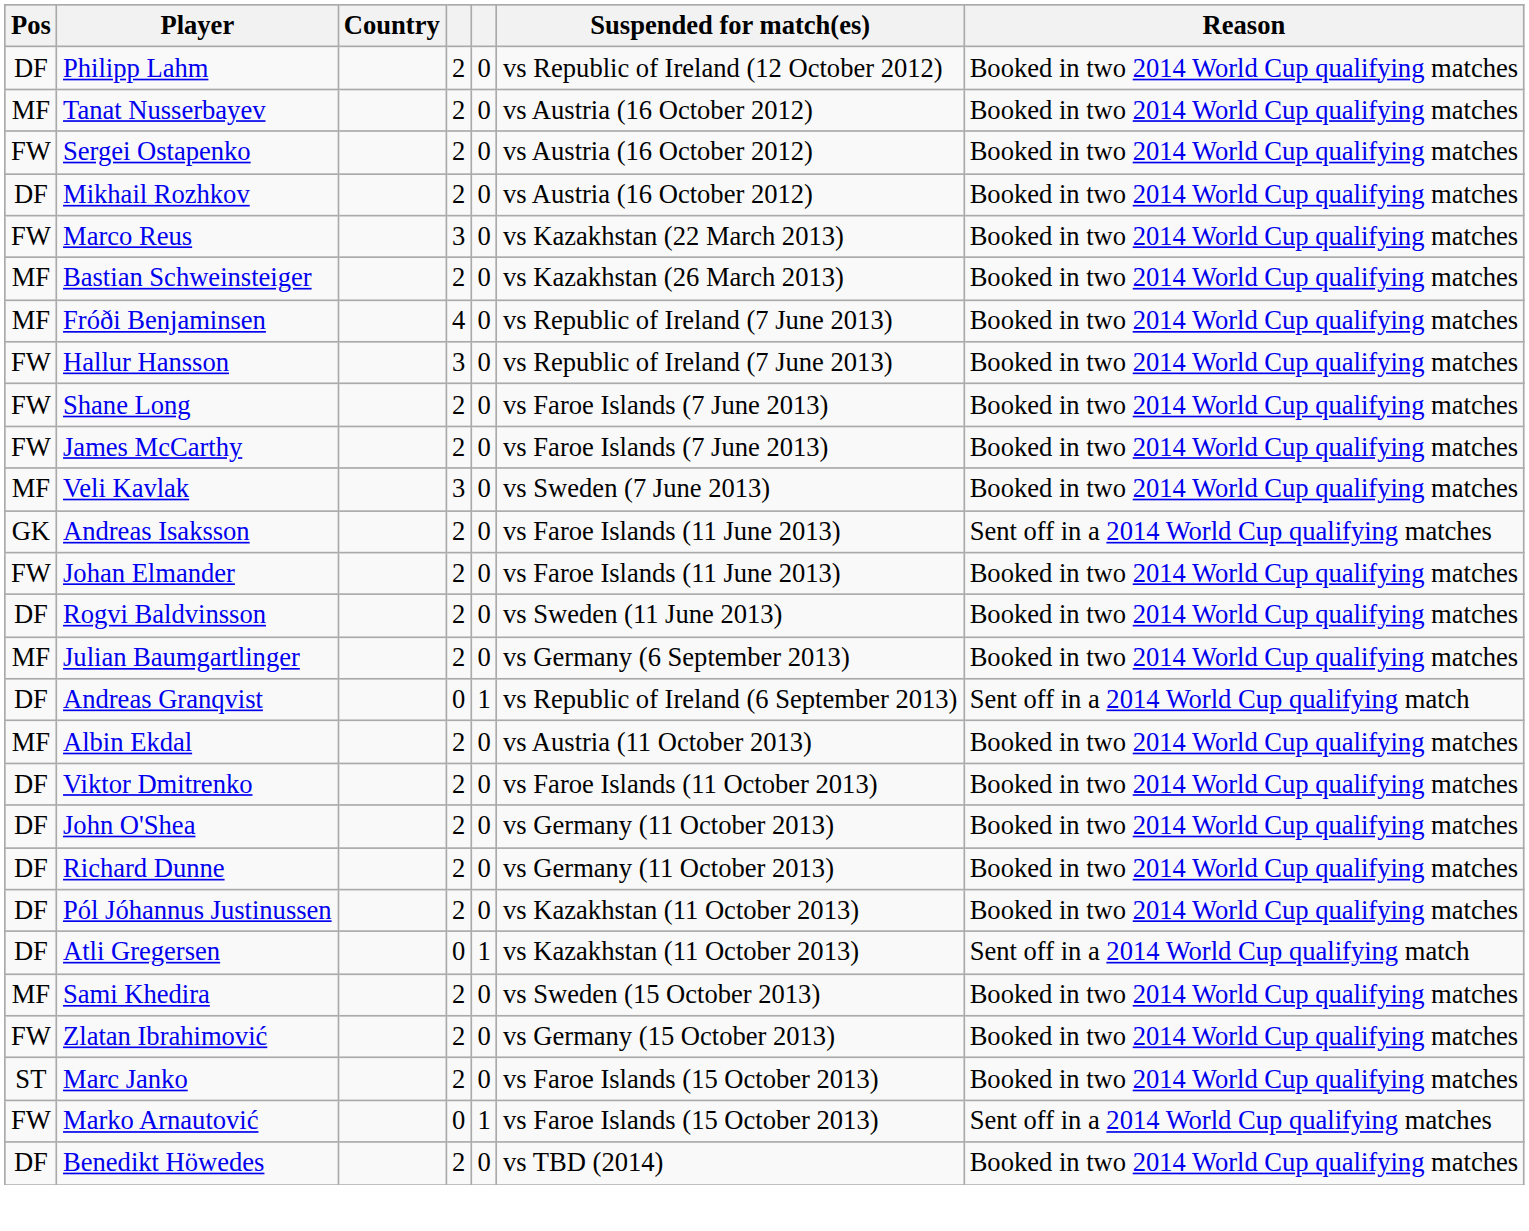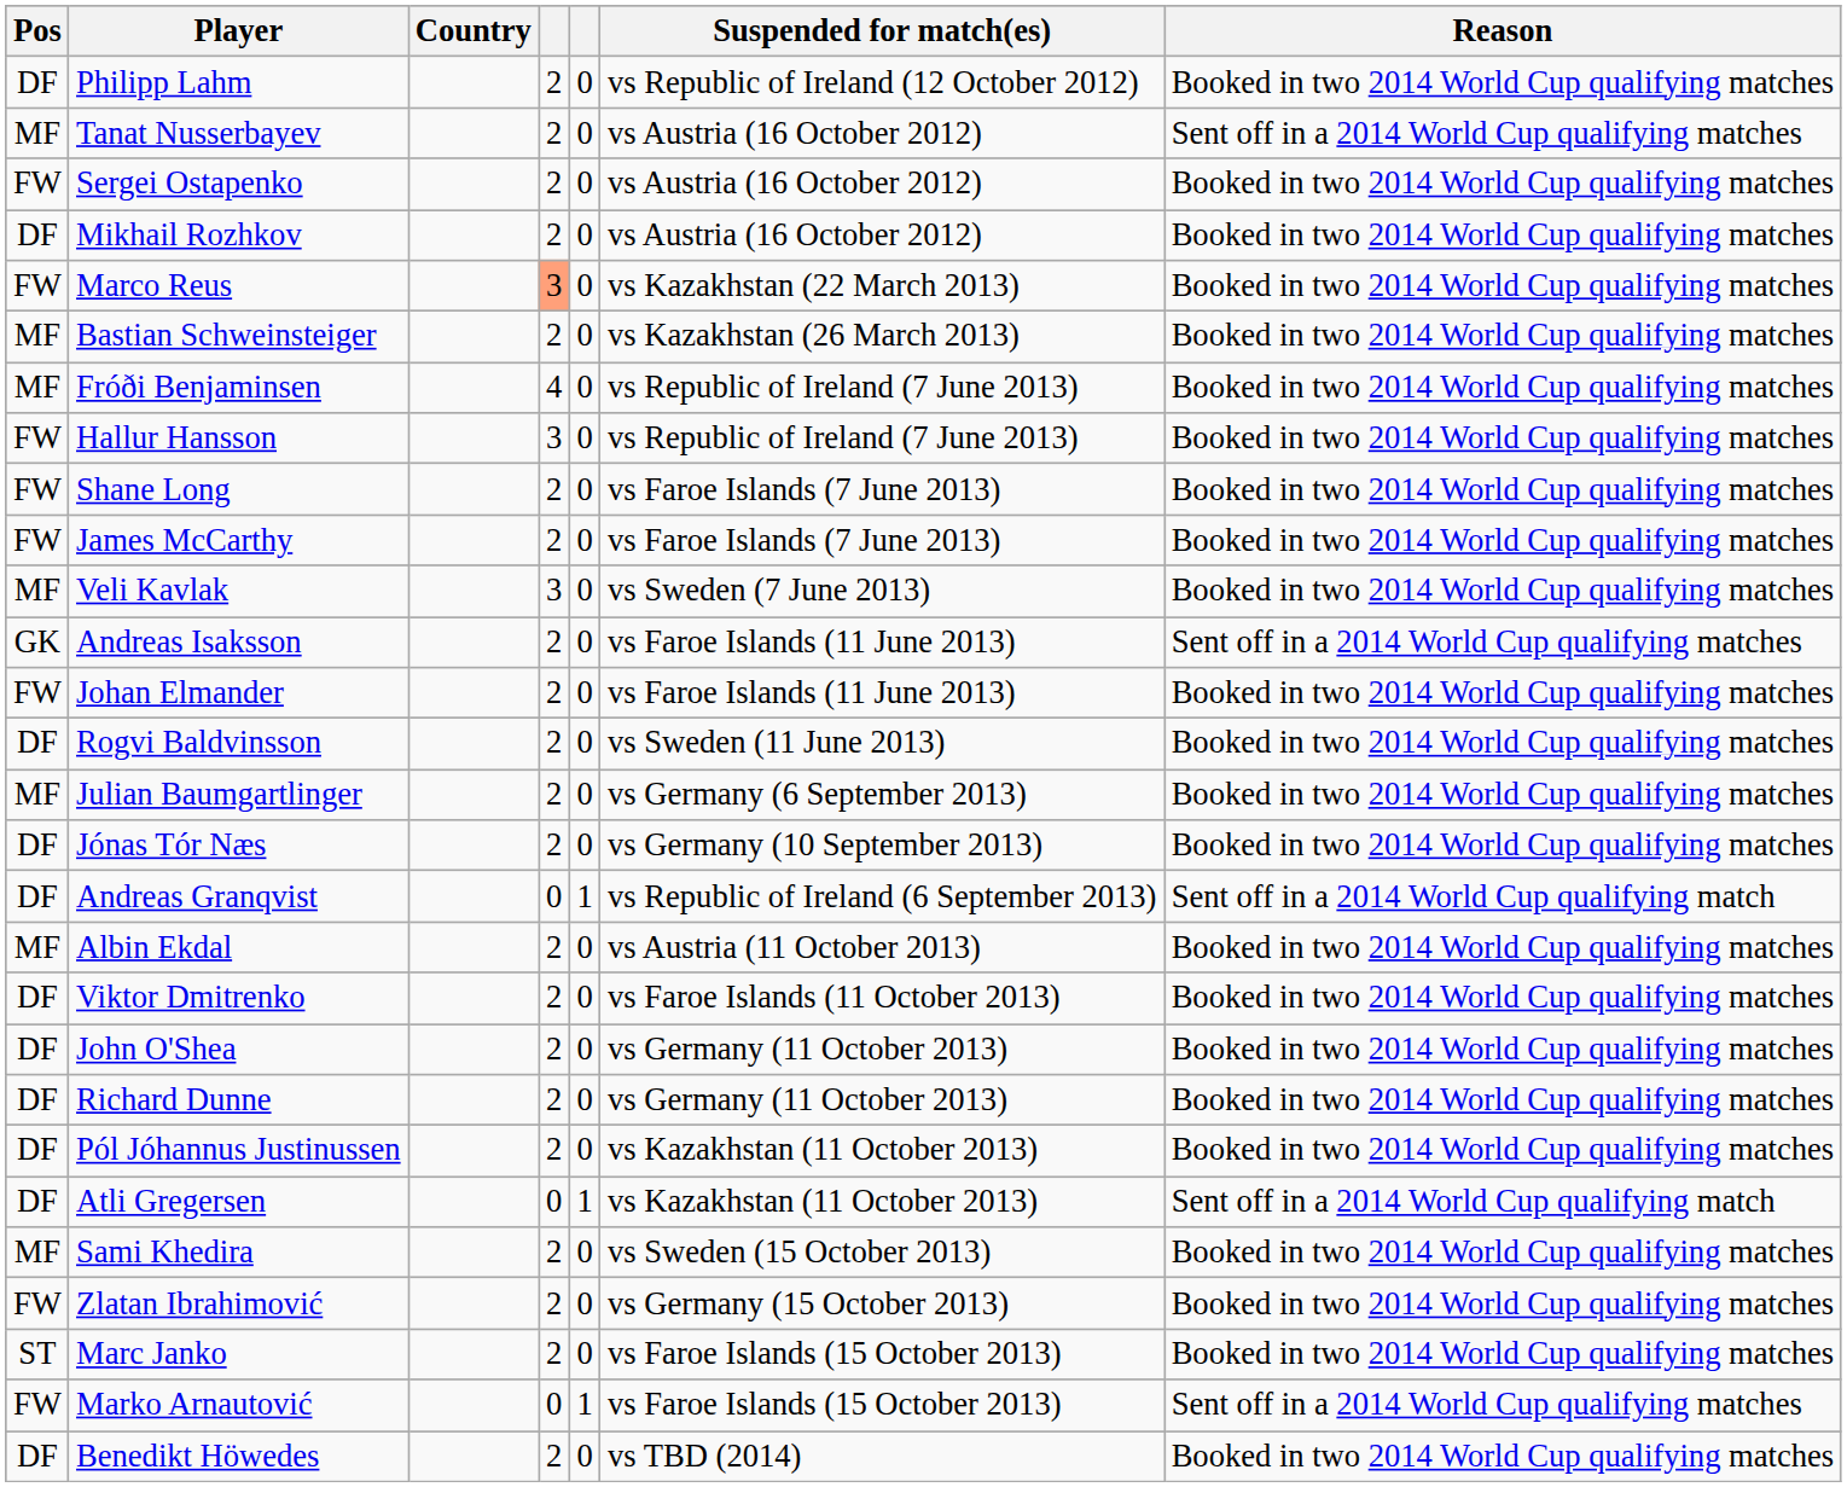 <table class="wikitable" style="text-align: center;">
 <tr>
 <th>Pos</th>
 <th>Player</th>
 <th>Country</th>
 <th></th>
 <th></th>
 <th>Suspended for match(es)</th>
 <th>Reason</th>
 </tr>
 <tr>
 <td>DF</td>
 <td align="left"><a href='#'>Philipp Lahm</a></td>
 <td align="left"></td>
 <td>2</td>
 <td>0</td>
 <td align="left">vs Republic of Ireland (12 October 2012)</td>
 <td align="left">Booked in two <a href='#'>2014 World Cup qualifying</a> matches</td>
 </tr>
 <tr>
 <td>MF</td>
 <td align="left"><a href='#'>Tanat Nusserbayev</a></td>
 <td align="left"></td>
 <td>2</td>
 <td>0</td>
 <td align="left">vs Austria (16 October 2012)</td>
-<td align="left">Booked in two <a href='#'>2014 World Cup qualifying</a> matches</td>
+<td align="left">Sent off in a <a href='#'>2014 World Cup qualifying</a> matches</td>
 </tr>
 <tr>
 <td>FW</td>
 <td align="left"><a href='#'>Sergei Ostapenko</a></td>
 <td align="left"></td>
 <td>2</td>
 <td>0</td>
 <td align="left">vs Austria (16 October 2012)</td>
 <td align="left">Booked in two <a href='#'>2014 World Cup qualifying</a> matches</td>
 </tr>
 <tr>
 <td>DF</td>
 <td align="left"><a href='#'>Mikhail Rozhkov</a></td>
 <td align="left"></td>
 <td>2</td>
 <td>0</td>
 <td align="left">vs Austria (16 October 2012)</td>
 <td align="left">Booked in two <a href='#'>2014 World Cup qualifying</a> matches</td>
 </tr>
 <tr>
 <td>FW</td>
 <td align="left"><a href='#'>Marco Reus</a></td>
 <td align="left"></td>
-<td>3</td>
+<td style="background: lightsalmon;">3</td>
 <td>0</td>
 <td align="left">vs Kazakhstan (22 March 2013)</td>
 <td align="left">Booked in two <a href='#'>2014 World Cup qualifying</a> matches</td>
 </tr>
 <tr>
 <td>MF</td>
 <td align="left"><a href='#'>Bastian Schweinsteiger</a></td>
 <td align="left"></td>
 <td>2</td>
 <td>0</td>
 <td align="left">vs Kazakhstan (26 March 2013)</td>
 <td align="left">Booked in two <a href='#'>2014 World Cup qualifying</a> matches</td>
 </tr>
 <tr>
 <td>MF</td>
 <td align="left"><a href='#'>Fróði Benjaminsen</a></td>
 <td align="left"></td>
 <td>4</td>
 <td>0</td>
 <td align="left">vs Republic of Ireland (7 June 2013)</td>
 <td align="left">Booked in two <a href='#'>2014 World Cup qualifying</a> matches</td>
 </tr>
 <tr>
 <td>FW</td>
 <td align="left"><a href='#'>Hallur Hansson</a></td>
 <td align="left"></td>
 <td>3</td>
 <td>0</td>
 <td align="left">vs Republic of Ireland (7 June 2013)</td>
 <td align="left">Booked in two <a href='#'>2014 World Cup qualifying</a> matches</td>
 </tr>
 <tr>
 <td>FW</td>
 <td align="left"><a href='#'>Shane Long</a></td>
 <td align="left"></td>
 <td>2</td>
 <td>0</td>
 <td align="left">vs Faroe Islands (7 June 2013)</td>
 <td align="left">Booked in two <a href='#'>2014 World Cup qualifying</a> matches</td>
 </tr>
 <tr>
 <td>FW</td>
 <td align="left"><a href='#'>James McCarthy</a></td>
 <td align="left"></td>
 <td>2</td>
 <td>0</td>
 <td align="left">vs Faroe Islands (7 June 2013)</td>
 <td align="left">Booked in two <a href='#'>2014 World Cup qualifying</a> matches</td>
 </tr>
 <tr>
 <td>MF</td>
 <td align="left"><a href='#'>Veli Kavlak</a></td>
 <td align="left"></td>
 <td>3</td>
 <td>0</td>
 <td align="left">vs Sweden (7 June 2013)</td>
 <td align="left">Booked in two <a href='#'>2014 World Cup qualifying</a> matches</td>
 </tr>
 <tr>
 <td>GK</td>
 <td align="left"><a href='#'>Andreas Isaksson</a></td>
 <td align="left"></td>
 <td>2</td>
 <td>0</td>
 <td align="left">vs Faroe Islands (11 June 2013)</td>
 <td align="left">Sent off in a <a href='#'>2014 World Cup qualifying</a> matches</td>
 </tr>
 <tr>
 <td>FW</td>
 <td align="left"><a href='#'>Johan Elmander</a></td>
 <td align="left"></td>
 <td>2</td>
 <td>0</td>
 <td align="left">vs Faroe Islands (11 June 2013)</td>
 <td align="left">Booked in two <a href='#'>2014 World Cup qualifying</a> matches</td>
 </tr>
 <tr>
 <td>DF</td>
 <td align="left"><a href='#'>Rogvi Baldvinsson</a></td>
 <td align="left"></td>
 <td>2</td>
 <td>0</td>
 <td align="left">vs Sweden (11 June 2013)</td>
 <td align="left">Booked in two <a href='#'>2014 World Cup qualifying</a> matches</td>
 </tr>
 <tr>
 <td>MF</td>
 <td align="left"><a href='#'>Julian Baumgartlinger</a></td>
 <td align="left"></td>
 <td>2</td>
 <td>0</td>
 <td align="left">vs Germany (6 September 2013)</td>
+<td align="left">Booked in two <a href='#'>2014 World Cup qualifying</a> matches</td>
+</tr>
+<tr>
+<td>DF</td>
+<td align="left"><a href='#'>Jónas Tór Næs</a></td>
+<td align="left"></td>
+<td>2</td>
+<td>0</td>
+<td align="left">vs Germany (10 September 2013)</td>
 <td align="left">Booked in two <a href='#'>2014 World Cup qualifying</a> matches</td>
 </tr>
 <tr>
 <td>DF</td>
 <td align="left"><a href='#'>Andreas Granqvist</a></td>
 <td align="left"></td>
 <td>0</td>
 <td>1</td>
 <td align="left">vs Republic of Ireland (6 September 2013)</td>
 <td align="left">Sent off in a <a href='#'>2014 World Cup qualifying</a> match</td>
 </tr>
 <tr>
 <td>MF</td>
 <td align="left"><a href='#'>Albin Ekdal</a></td>
 <td align="left"></td>
 <td>2</td>
 <td>0</td>
 <td align="left">vs Austria (11 October 2013)</td>
 <td align="left">Booked in two <a href='#'>2014 World Cup qualifying</a> matches</td>
 </tr>
 <tr>
 <td>DF</td>
 <td align="left"><a href='#'>Viktor Dmitrenko</a></td>
 <td align="left"></td>
 <td>2</td>
 <td>0</td>
 <td align="left">vs Faroe Islands (11 October 2013)</td>
 <td align="left">Booked in two <a href='#'>2014 World Cup qualifying</a> matches</td>
 </tr>
 <tr>
 <td>DF</td>
 <td align="left"><a href='#'>John O'Shea</a></td>
 <td align="left"></td>
 <td>2</td>
 <td>0</td>
 <td align="left">vs Germany (11 October 2013)</td>
 <td align="left">Booked in two <a href='#'>2014 World Cup qualifying</a> matches</td>
 </tr>
 <tr>
 <td>DF</td>
 <td align="left"><a href='#'>Richard Dunne</a></td>
 <td align="left"></td>
 <td>2</td>
 <td>0</td>
 <td align="left">vs Germany (11 October 2013)</td>
 <td align="left">Booked in two <a href='#'>2014 World Cup qualifying</a> matches</td>
 </tr>
 <tr>
 <td>DF</td>
 <td align="left"><a href='#'>Pól Jóhannus Justinussen</a></td>
 <td align="left"></td>
 <td>2</td>
 <td>0</td>
 <td align="left">vs Kazakhstan (11 October 2013)</td>
 <td align="left">Booked in two <a href='#'>2014 World Cup qualifying</a> matches</td>
 </tr>
 <tr>
 <td>DF</td>
 <td align="left"><a href='#'>Atli Gregersen</a></td>
 <td align="left"></td>
 <td>0</td>
 <td>1</td>
 <td align="left">vs Kazakhstan (11 October 2013)</td>
 <td align="left">Sent off in a <a href='#'>2014 World Cup qualifying</a> match</td>
 </tr>
 <tr>
 <td>MF</td>
 <td align="left"><a href='#'>Sami Khedira</a></td>
 <td align="left"></td>
 <td>2</td>
 <td>0</td>
 <td align="left">vs Sweden (15 October 2013)</td>
 <td align="left">Booked in two <a href='#'>2014 World Cup qualifying</a> matches</td>
 </tr>
 <tr>
 <td>FW</td>
 <td align="left"><a href='#'>Zlatan Ibrahimović</a></td>
 <td align="left"></td>
 <td>2</td>
 <td>0</td>
 <td align="left">vs Germany (15 October 2013)</td>
 <td align="left">Booked in two <a href='#'>2014 World Cup qualifying</a> matches</td>
 </tr>
 <tr>
 <td>ST</td>
 <td align="left"><a href='#'>Marc Janko</a></td>
 <td align="left"></td>
 <td>2</td>
 <td>0</td>
 <td align="left">vs Faroe Islands (15 October 2013)</td>
 <td align="left">Booked in two <a href='#'>2014 World Cup qualifying</a> matches</td>
 </tr>
 <tr>
 <td>FW</td>
 <td align="left"><a href='#'>Marko Arnautović</a></td>
 <td align="left"></td>
 <td>0</td>
 <td>1</td>
 <td align="left">vs Faroe Islands (15 October 2013)</td>
 <td align="left">Sent off in a <a href='#'>2014 World Cup qualifying</a> matches</td>
 </tr>
 <tr>
 <td>DF</td>
 <td align="left"><a href='#'>Benedikt Höwedes</a></td>
 <td align="left"></td>
 <td>2</td>
 <td>0</td>
 <td align="left">vs TBD (2014)</td>
 <td align="left">Booked in two <a href='#'>2014 World Cup qualifying</a> matches</td>
 </tr>
 </table>
